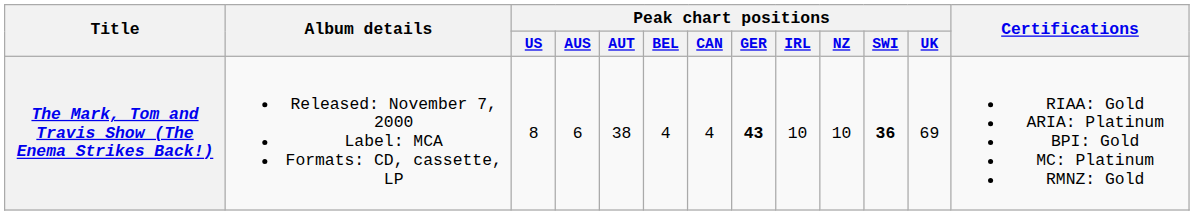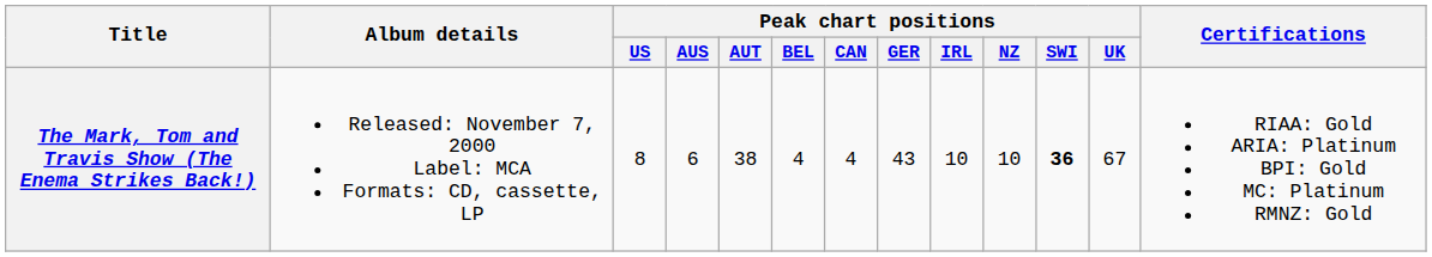 <table class="wikitable plainrowheaders" style="text-align:center;">
 <tr>
 <th scope="col" rowspan="2" style="width:13em;">Title</th>
 <th scope="col" rowspan="2" style="width:17em;">Album details</th>
 <th scope="col" colspan="10">Peak chart positions</th>
 <th scope="col" rowspan="2" style="width:14em;"><a href='#'>Certifications</a></th>
 </tr>
 <tr>
 <th scope="col" style="width:2.5em;font-size:90%;"><a href='#'>US</a><br></th>
 <th scope="col" style="width:2.5em;font-size:90%;"><a href='#'>AUS</a><br></th>
 <th scope="col" style="width:2.5em;font-size:90%;"><a href='#'>AUT</a><br></th>
 <th scope="col" style="width:2.5em;font-size:90%;"><a href='#'>BEL</a><br></th>
 <th scope="col" style="width:2.5em;font-size:90%;"><a href='#'>CAN</a><br></th>
 <th scope="col" style="width:2.5em;font-size:90%;"><a href='#'>GER</a><br></th>
 <th scope="col" style="width:2.5em;font-size:90%;"><a href='#'>IRL</a><br></th>
 <th scope="col" style="width:2.5em;font-size:90%;"><a href='#'>NZ</a><br></th>
 <th scope="col" style="width:2.5em;font-size:90%;"><a href='#'>SWI</a><br></th>
 <th scope="col" style="width:2.5em;font-size:90%;"><a href='#'>UK</a><br></th>
 </tr>
 <tr>
 <th scope="row"><em><a href='#'>The Mark, Tom and Travis Show (The Enema Strikes Back!)</a></em></th>
 <td><br><ul><li>Released: November 7, 2000</li><li>Label: MCA</li><li>Formats: CD, cassette, LP</li></ul></td>
 <td>8</td>
 <td>6</td>
 <td>38</td>
 <td>4</td>
 <td>4</td>
-<td><strong>43</strong></td>
+<td>43</td>
 <td>10</td>
 <td>10</td>
 <td><strong>36</strong></td>
-<td>69</td>
+<td>67</td>
 <td><br><ul><li>RIAA: Gold</li><li>ARIA: Platinum</li><li>BPI: Gold</li><li>MC: Platinum</li><li>RMNZ: Gold</li></ul></td>
 </tr>
 </table>
